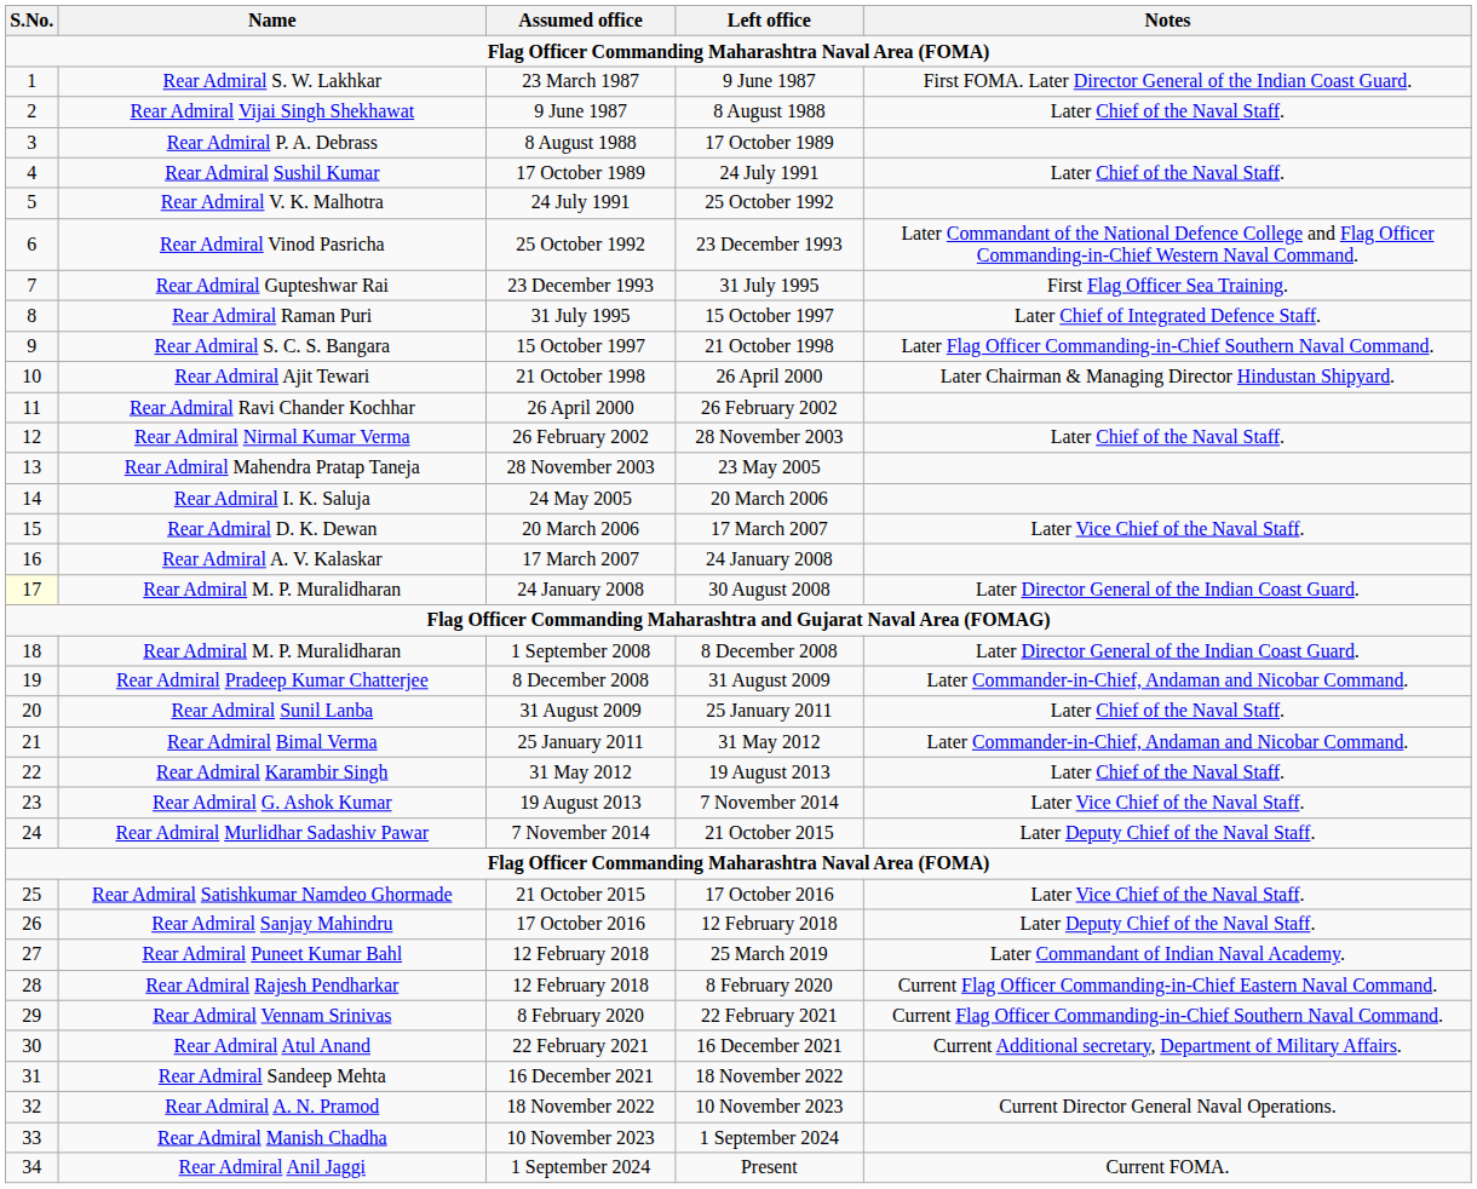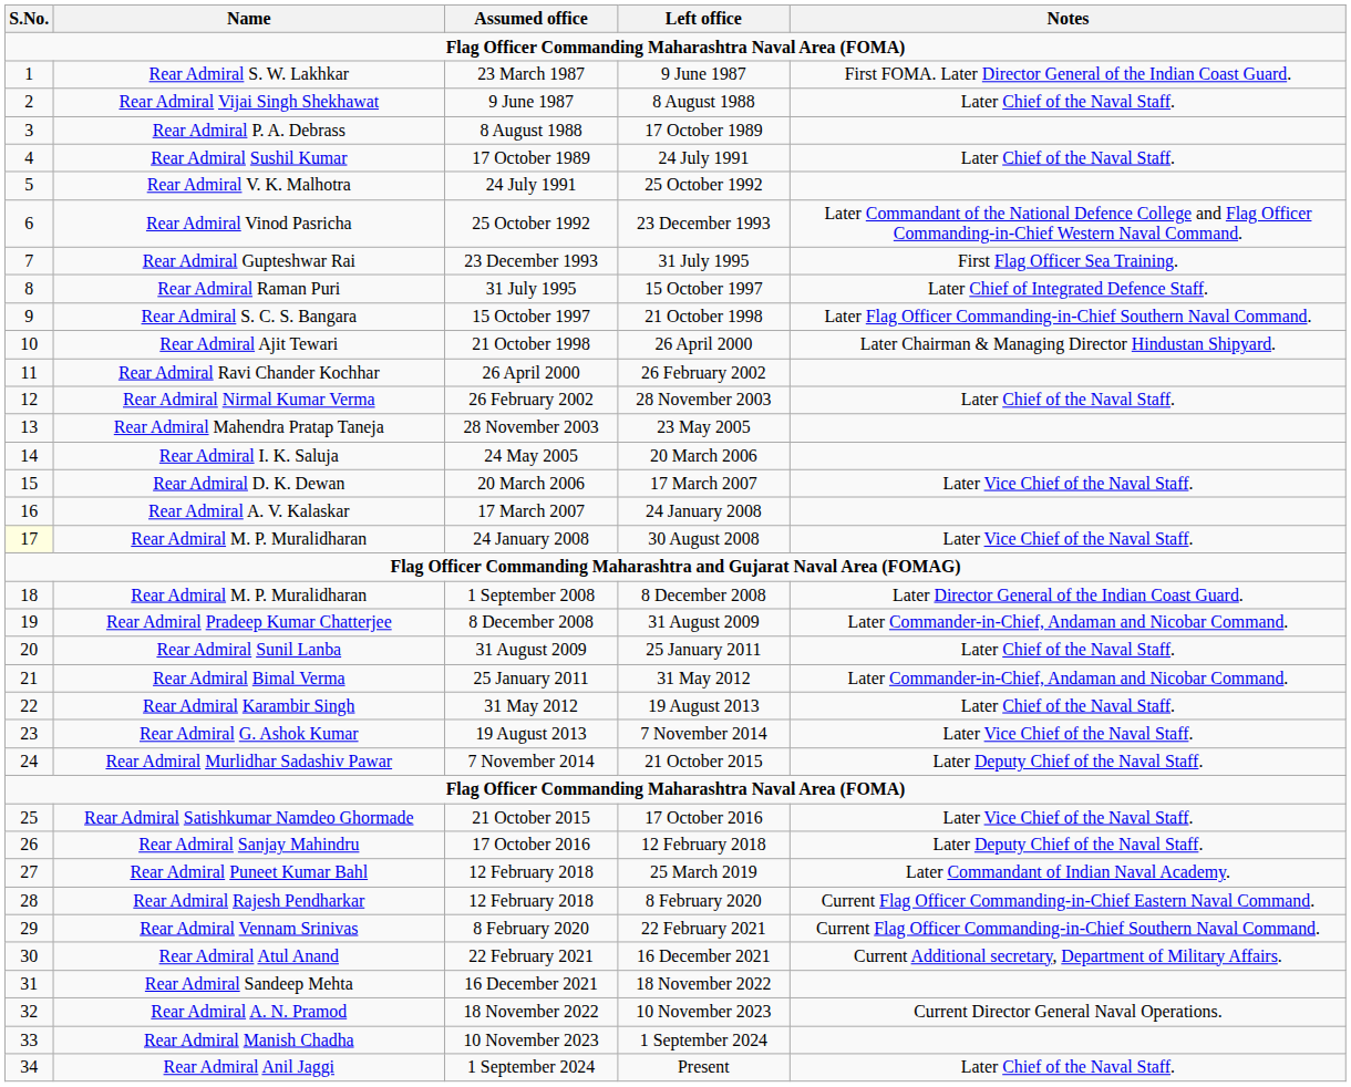 <table class="wikitable" style="text-align:center">
 <tr style="background:#cccccc">
 <th scope="col" style="width: 20px;">S.No.</th>
 <th scope="col" style="width: 350px;">Name</th>
 <th scope="col" style="width: 150px;">Assumed office</th>
 <th scope="col" style="width: 150px;">Left office</th>
 <th scope="col" style="width: 500px;">Notes</th>
 </tr>
 <tr>
 <td colspan=5><strong>Flag Officer Commanding Maharashtra Naval Area (FOMA)</strong></td>
 </tr>
 <tr>
 <td>1</td>
 <td><a href='#'>Rear Admiral</a> S. W. Lakhkar </td>
 <td>23 March 1987</td>
 <td>9 June 1987</td>
 <td>First FOMA. Later <a href='#'>Director General of the Indian Coast Guard</a>.</td>
 </tr>
 <tr>
 <td>2</td>
 <td><a href='#'>Rear Admiral</a> <a href='#'>Vijai Singh Shekhawat</a> </td>
 <td>9 June 1987</td>
 <td>8 August 1988</td>
 <td>Later <a href='#'>Chief of the Naval Staff</a>.</td>
 </tr>
 <tr>
 <td>3</td>
 <td><a href='#'>Rear Admiral</a> P. A. Debrass </td>
 <td>8 August 1988</td>
 <td>17 October 1989</td>
 <td></td>
 </tr>
 <tr>
 <td>4</td>
 <td><a href='#'>Rear Admiral</a> <a href='#'>Sushil Kumar</a> </td>
 <td>17 October 1989</td>
 <td>24 July 1991</td>
 <td>Later <a href='#'>Chief of the Naval Staff</a>.</td>
 </tr>
 <tr>
 <td>5</td>
 <td><a href='#'>Rear Admiral</a> V. K. Malhotra </td>
 <td>24 July 1991</td>
 <td>25 October 1992</td>
 <td></td>
 </tr>
 <tr>
 <td>6</td>
 <td><a href='#'>Rear Admiral</a> Vinod Pasricha </td>
 <td>25 October 1992</td>
 <td>23 December 1993</td>
 <td>Later <a href='#'>Commandant of the National Defence College</a> and <a href='#'>Flag Officer Commanding-in-Chief Western Naval Command</a>.</td>
 </tr>
 <tr>
 <td>7</td>
 <td><a href='#'>Rear Admiral</a> Gupteshwar Rai </td>
 <td>23 December 1993</td>
 <td>31 July 1995</td>
 <td>First <a href='#'>Flag Officer Sea Training</a>.</td>
 </tr>
 <tr>
 <td>8</td>
 <td><a href='#'>Rear Admiral</a> Raman Puri </td>
 <td>31 July 1995</td>
 <td>15 October 1997</td>
 <td>Later <a href='#'>Chief of Integrated Defence Staff</a>.</td>
 </tr>
 <tr>
 <td>9</td>
 <td><a href='#'>Rear Admiral</a> S. C. S. Bangara </td>
 <td>15 October 1997</td>
 <td>21 October 1998</td>
 <td>Later <a href='#'>Flag Officer Commanding-in-Chief Southern Naval Command</a>.</td>
 </tr>
 <tr>
 <td>10</td>
 <td><a href='#'>Rear Admiral</a> Ajit Tewari </td>
 <td>21 October 1998</td>
 <td>26 April 2000</td>
 <td>Later Chairman & Managing Director <a href='#'>Hindustan Shipyard</a>.</td>
 </tr>
 <tr>
 <td>11</td>
 <td><a href='#'>Rear Admiral</a> Ravi Chander Kochhar </td>
 <td>26 April 2000</td>
 <td>26 February 2002</td>
 <td></td>
 </tr>
 <tr>
 <td>12</td>
 <td><a href='#'>Rear Admiral</a> <a href='#'>Nirmal Kumar Verma</a> </td>
 <td>26 February 2002</td>
 <td>28 November 2003</td>
 <td>Later <a href='#'>Chief of the Naval Staff</a>.</td>
 </tr>
 <tr>
 <td>13</td>
 <td><a href='#'>Rear Admiral</a> Mahendra Pratap Taneja </td>
 <td>28 November 2003</td>
 <td>23 May 2005</td>
 <td></td>
 </tr>
 <tr>
 <td>14</td>
 <td><a href='#'>Rear Admiral</a> I. K. Saluja </td>
 <td>24 May 2005</td>
 <td>20 March 2006</td>
 <td></td>
 </tr>
 <tr>
 <td>15</td>
 <td><a href='#'>Rear Admiral</a> D. K. Dewan </td>
 <td>20 March 2006</td>
 <td>17 March 2007</td>
 <td>Later <a href='#'>Vice Chief of the Naval Staff</a>.</td>
 </tr>
 <tr>
 <td>16</td>
 <td><a href='#'>Rear Admiral</a> A. V. Kalaskar </td>
 <td>17 March 2007</td>
 <td>24 January 2008</td>
 <td></td>
 </tr>
 <tr>
 <td style="background: lightyellow;">17</td>
 <td><a href='#'>Rear Admiral</a> M. P. Muralidharan </td>
 <td>24 January 2008</td>
 <td>30 August 2008</td>
-<td>Later <a href='#'>Director General of the Indian Coast Guard</a>.</td>
+<td>Later <a href='#'>Vice Chief of the Naval Staff</a>.</td>
 </tr>
 <tr>
 <td colspan=5><strong>Flag Officer Commanding Maharashtra and Gujarat Naval Area (FOMAG)</strong></td>
 </tr>
 <tr>
 <td>18</td>
 <td><a href='#'>Rear Admiral</a> M. P. Muralidharan </td>
 <td>1 September 2008</td>
 <td>8 December 2008</td>
 <td>Later <a href='#'>Director General of the Indian Coast Guard</a>.</td>
 </tr>
 <tr>
 <td>19</td>
 <td><a href='#'>Rear Admiral</a> <a href='#'>Pradeep Kumar Chatterjee</a>  </td>
 <td>8 December 2008</td>
 <td>31 August 2009</td>
 <td>Later <a href='#'>Commander-in-Chief, Andaman and Nicobar Command</a>.</td>
 </tr>
 <tr>
 <td>20</td>
 <td><a href='#'>Rear Admiral</a> <a href='#'>Sunil Lanba</a></td>
 <td>31 August 2009</td>
 <td>25 January 2011</td>
 <td>Later <a href='#'>Chief of the Naval Staff</a>.</td>
 </tr>
 <tr>
 <td>21</td>
 <td><a href='#'>Rear Admiral</a> <a href='#'>Bimal Verma</a> </td>
 <td>25 January 2011</td>
 <td>31 May 2012</td>
 <td>Later <a href='#'>Commander-in-Chief, Andaman and Nicobar Command</a>.</td>
 </tr>
 <tr>
 <td>22</td>
 <td><a href='#'>Rear Admiral</a> <a href='#'>Karambir Singh</a> </td>
 <td>31 May 2012</td>
 <td>19 August 2013</td>
 <td>Later <a href='#'>Chief of the Naval Staff</a>.</td>
 </tr>
 <tr>
 <td>23</td>
 <td><a href='#'>Rear Admiral</a> <a href='#'>G. Ashok Kumar</a> </td>
 <td>19 August 2013</td>
 <td>7 November 2014</td>
 <td>Later <a href='#'>Vice Chief of the Naval Staff</a>.</td>
 </tr>
 <tr>
 <td>24</td>
 <td><a href='#'>Rear Admiral</a> <a href='#'>Murlidhar Sadashiv Pawar</a> </td>
 <td>7 November 2014</td>
 <td>21 October 2015</td>
 <td>Later <a href='#'>Deputy Chief of the Naval Staff</a>.</td>
 </tr>
 <tr>
 <td colspan=5><strong>Flag Officer Commanding Maharashtra Naval Area (FOMA)</strong></td>
 </tr>
 <tr>
 <td>25</td>
 <td><a href='#'>Rear Admiral</a> <a href='#'>Satishkumar Namdeo Ghormade</a> </td>
 <td>21 October 2015</td>
 <td>17 October 2016</td>
 <td>Later <a href='#'>Vice Chief of the Naval Staff</a>.</td>
 </tr>
 <tr>
 <td>26</td>
 <td><a href='#'>Rear Admiral</a> <a href='#'>Sanjay Mahindru</a> </td>
 <td>17 October 2016</td>
 <td>12 February 2018</td>
 <td>Later <a href='#'>Deputy Chief of the Naval Staff</a>.</td>
 </tr>
 <tr>
 <td>27</td>
 <td><a href='#'>Rear Admiral</a> <a href='#'>Puneet Kumar Bahl</a> </td>
 <td>12 February 2018</td>
 <td>25 March 2019</td>
 <td>Later <a href='#'>Commandant of Indian Naval Academy</a>.</td>
 </tr>
 <tr>
 <td>28</td>
 <td><a href='#'>Rear Admiral</a> <a href='#'>Rajesh Pendharkar</a> </td>
 <td>12 February 2018</td>
 <td>8 February 2020</td>
 <td>Current <a href='#'>Flag Officer Commanding-in-Chief Eastern Naval Command</a>.</td>
 </tr>
 <tr>
 <td>29</td>
 <td><a href='#'>Rear Admiral</a> <a href='#'>Vennam Srinivas</a> </td>
 <td>8 February 2020</td>
 <td>22 February 2021</td>
 <td>Current <a href='#'>Flag Officer Commanding-in-Chief Southern Naval Command</a>.</td>
 </tr>
 <tr>
 <td>30</td>
 <td><a href='#'>Rear Admiral</a> <a href='#'>Atul Anand</a> </td>
 <td>22 February 2021</td>
 <td>16 December 2021</td>
 <td>Current <a href='#'>Additional secretary</a>, <a href='#'>Department of Military Affairs</a>.</td>
 </tr>
 <tr>
 <td>31</td>
 <td><a href='#'>Rear Admiral</a> Sandeep Mehta </td>
 <td>16 December 2021</td>
 <td>18 November 2022</td>
 <td></td>
 </tr>
 <tr>
 <td>32</td>
 <td><a href='#'>Rear Admiral</a> <a href='#'>A. N. Pramod</a></td>
 <td>18 November 2022</td>
 <td>10 November 2023</td>
 <td>Current Director General Naval Operations.</td>
 </tr>
 <tr>
 <td>33</td>
 <td><a href='#'>Rear Admiral</a> <a href='#'>Manish Chadha</a> </td>
 <td>10 November 2023</td>
 <td>1 September 2024</td>
 <td></td>
 </tr>
 <tr>
 <td>34</td>
 <td><a href='#'>Rear Admiral</a> <a href='#'>Anil Jaggi</a></td>
 <td>1 September 2024</td>
 <td>Present</td>
-<td>Current FOMA.</td>
+<td>Later <a href='#'>Chief of the Naval Staff</a>.</td>
 </tr>
 </table>
